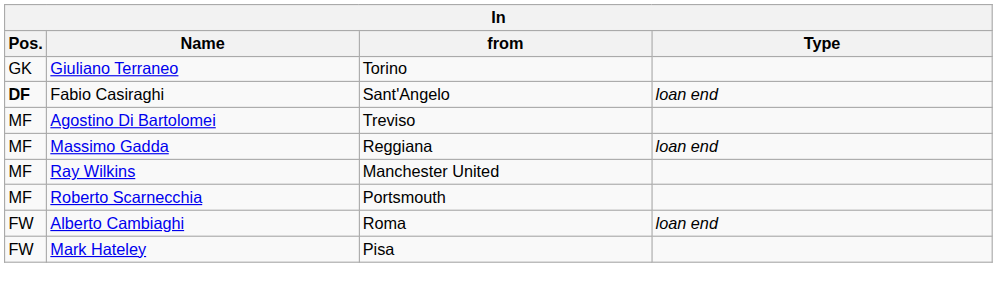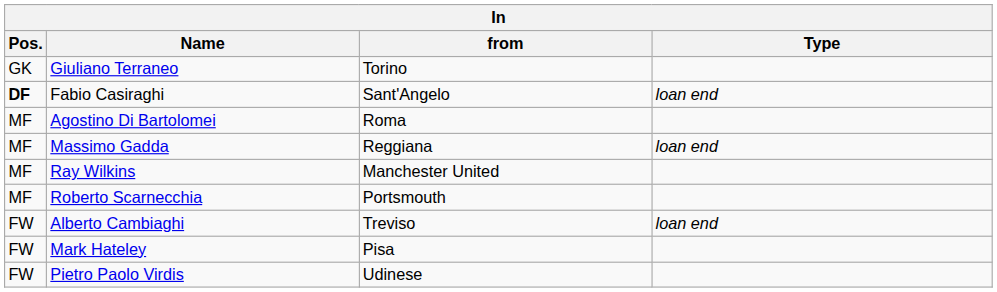 <table class="wikitable" style="font-size:90%;width:99%;">
 <tr>
 <th colspan="4">In</th>
 </tr>
 <tr>
 <th width=3%>Pos.</th>
 <th width=32%>Name</th>
 <th width=30%>from</th>
 <th width=35%>Type</th>
 </tr>
 <tr>
 <td>GK</td>
 <td><a href='#'>Giuliano Terraneo</a></td>
 <td>Torino</td>
 <td></td>
 </tr>
 <tr>
 <td><strong>DF</strong></td>
 <td>Fabio Casiraghi</td>
 <td>Sant'Angelo</td>
 <td><em>loan end</em></td>
 </tr>
 <tr>
 <td>MF</td>
 <td><a href='#'>Agostino Di Bartolomei</a></td>
-<td>Treviso</td>
+<td>Roma</td>
 <td></td>
 </tr>
 <tr>
 <td>MF</td>
 <td><a href='#'>Massimo Gadda</a></td>
 <td>Reggiana</td>
 <td><em>loan end</em></td>
 </tr>
 <tr>
 <td>MF</td>
 <td><a href='#'>Ray Wilkins</a></td>
 <td>Manchester United</td>
 <td></td>
 </tr>
 <tr>
 <td>MF</td>
 <td><a href='#'>Roberto Scarnecchia</a></td>
 <td>Portsmouth</td>
 <td></td>
 </tr>
 <tr>
 <td>FW</td>
 <td><a href='#'>Alberto Cambiaghi</a></td>
-<td>Roma</td>
+<td>Treviso</td>
 <td><em>loan end</em></td>
 </tr>
 <tr>
 <td>FW</td>
 <td><a href='#'>Mark Hateley</a></td>
 <td>Pisa</td>
 <td></td>
 </tr>
+<tr>
+<td>FW</td>
+<td><a href='#'>Pietro Paolo Virdis</a></td>
+<td>Udinese</td>
+<td></td>
+</tr>
 </table>
